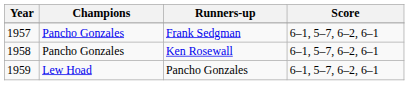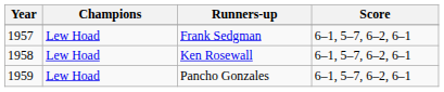 <table class="wikitable">
 <tr>
 <th style="width:40px">Year</th>
 <th style="width:160px">Champions</th>
 <th style="width:160px">Runners-up</th>
 <th style="width:150px" class="unsortable">Score</th>
 </tr>
 <tr>
 </tr>
 <tr>
 <td>1957</td>
-<td> <a href='#'>Pancho Gonzales</a> </td>
+<td> <a href='#'>Lew Hoad</a> </td>
 <td> <a href='#'>Frank Sedgman</a></td>
 <td>6–1, 5–7, 6–2, 6–1</td>
 </tr>
 <tr>
 <td>1958</td>
-<td> Pancho Gonzales </td>
+<td> <a href='#'>Lew Hoad</a> </td>
 <td> <a href='#'>Ken Rosewall</a></td>
 <td>6–1, 5–7, 6–2, 6–1</td>
 </tr>
 <tr>
 <td>1959</td>
 <td> <a href='#'>Lew Hoad</a> </td>
 <td> Pancho Gonzales</td>
 <td>6–1, 5–7, 6–2, 6–1</td>
 </tr>
 </table>
